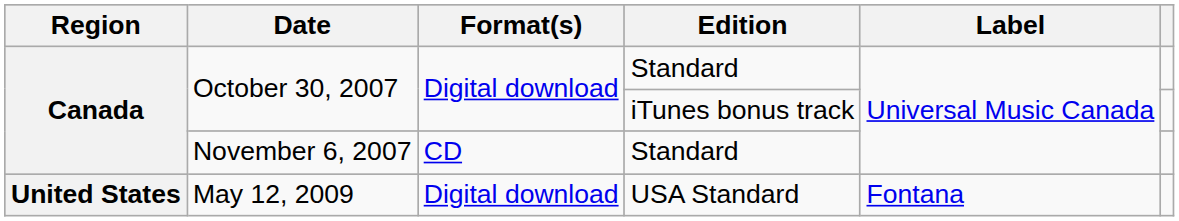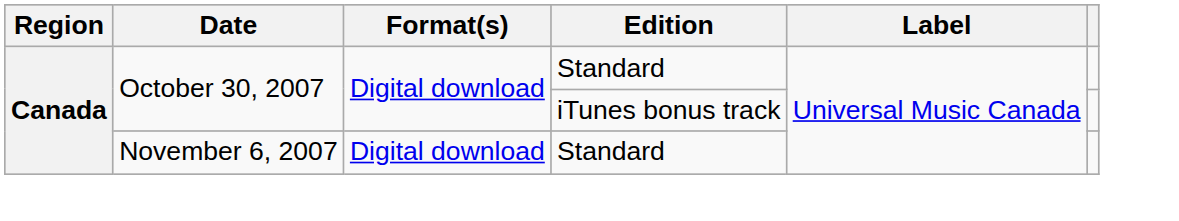 <table class="wikitable plainrowheaders">
 <tr>
 <th scope="col">Region</th>
 <th scope="col">Date</th>
 <th scope="col">Format(s)</th>
 <th scope="col">Edition</th>
 <th scope="col">Label</th>
 <th scope="col"></th>
 </tr>
 <tr>
 <th scope="row" rowspan="3">Canada</th>
 <td rowspan="2">October 30, 2007</td>
 <td rowspan="2"><a href='#'>Digital download</a></td>
 <td>Standard</td>
 <td rowspan="3"><a href='#'>Universal Music Canada</a></td>
 <td style="text-align:center;"></td>
 </tr>
 <tr>
 <td>iTunes bonus track</td>
 <td style="text-align:center;"></td>
 </tr>
 <tr>
 <td>November 6, 2007</td>
-<td><a href='#'>CD</a></td>
+<td><a href='#'>Digital download</a></td>
 <td>Standard</td>
 <td style="text-align:center;"></td>
 </tr>
-<tr>
-<th scope="row">United States</th>
-<td>May 12, 2009</td>
-<td><a href='#'>Digital download</a></td>
-<td>USA Standard</td>
-<td><a href='#'>Fontana</a></td>
-<td style="text-align:center;"></td>
-</tr>
 </table>
